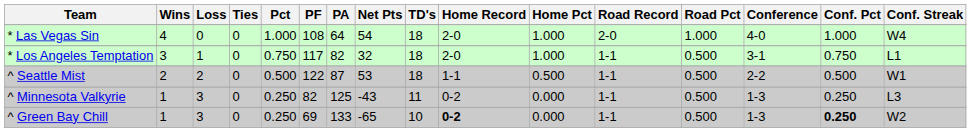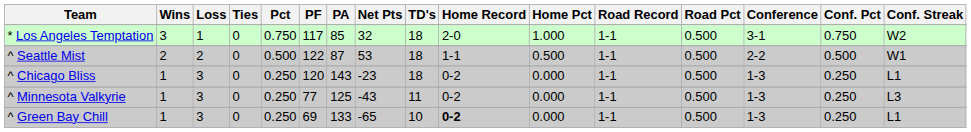 <table class="wikitable">
 <tr>
 <th>Team</th>
 <th>Wins</th>
 <th>Loss</th>
 <th>Ties</th>
 <th>Pct</th>
 <th>PF</th>
 <th>PA</th>
 <th>Net Pts</th>
 <th>TD's</th>
 <th>Home Record</th>
 <th>Home Pct</th>
 <th>Road Record</th>
 <th>Road Pct</th>
 <th>Conference</th>
 <th>Conf. Pct</th>
 <th>Conf. Streak</th>
 </tr>
 <tr>
 </tr>
-<tr bgcolor="#ccffcc">
-<td>* <a href='#'>Las Vegas Sin</a></td>
-<td>4</td>
-<td>0</td>
-<td>0</td>
-<td>1.000</td>
-<td>108</td>
-<td>64</td>
-<td>54</td>
-<td>18</td>
-<td>2-0</td>
-<td>1.000</td>
-<td>2-0</td>
-<td>1.000</td>
-<td>4-0</td>
-<td>1.000</td>
-<td>W4</td>
-</tr>
 <tr>
 </tr>
 <tr bgcolor="#ccffcc">
 <td>* <a href='#'>Los Angeles Temptation</a></td>
 <td>3</td>
 <td>1</td>
 <td>0</td>
 <td>0.750</td>
 <td>117</td>
-<td>82</td>
+<td>85</td>
 <td>32</td>
 <td>18</td>
 <td>2-0</td>
 <td>1.000</td>
 <td>1-1</td>
 <td>0.500</td>
 <td>3-1</td>
 <td>0.750</td>
-<td>L1</td>
+<td>W2</td>
 </tr>
 <tr>
 </tr>
 <tr bgcolor="cbcbcb">
 <td>^ <a href='#'>Seattle Mist</a></td>
 <td>2</td>
 <td>2</td>
 <td>0</td>
 <td>0.500</td>
 <td>122</td>
 <td>87</td>
 <td>53</td>
 <td>18</td>
 <td>1-1</td>
 <td>0.500</td>
 <td>1-1</td>
 <td>0.500</td>
 <td>2-2</td>
 <td>0.500</td>
 <td>W1</td>
 </tr>
 <tr>
 </tr>
+<tr bgcolor="cbcbcb">
+<td>^ <a href='#'>Chicago Bliss</a></td>
+<td>1</td>
+<td>3</td>
+<td>0</td>
+<td>0.250</td>
+<td>120</td>
+<td>143</td>
+<td>-23</td>
+<td>18</td>
+<td>0-2</td>
+<td>0.000</td>
+<td>1-1</td>
+<td>0.500</td>
+<td>1-3</td>
+<td>0.250</td>
+<td>L1</td>
+</tr>
 <tr>
 </tr>
 <tr bgcolor="cbcbcb">
 <td>^ <a href='#'>Minnesota Valkyrie</a></td>
 <td>1</td>
 <td>3</td>
 <td>0</td>
 <td>0.250</td>
-<td>82</td>
+<td>77</td>
 <td>125</td>
 <td>-43</td>
 <td>11</td>
 <td>0-2</td>
 <td>0.000</td>
 <td>1-1</td>
 <td>0.500</td>
 <td>1-3</td>
 <td>0.250</td>
 <td>L3</td>
 </tr>
 <tr>
 </tr>
 <tr bgcolor="cbcbcb">
 <td>^ <a href='#'>Green Bay Chill</a></td>
 <td>1</td>
 <td>3</td>
 <td>0</td>
 <td>0.250</td>
 <td>69</td>
 <td>133</td>
 <td>-65</td>
 <td>10</td>
 <td><strong>0-2</strong></td>
 <td>0.000</td>
 <td>1-1</td>
 <td>0.500</td>
 <td>1-3</td>
-<td><strong>0.250</strong></td>
-<td>W2</td>
+<td>0.250</td>
+<td>L1</td>
 </tr>
 </table>
